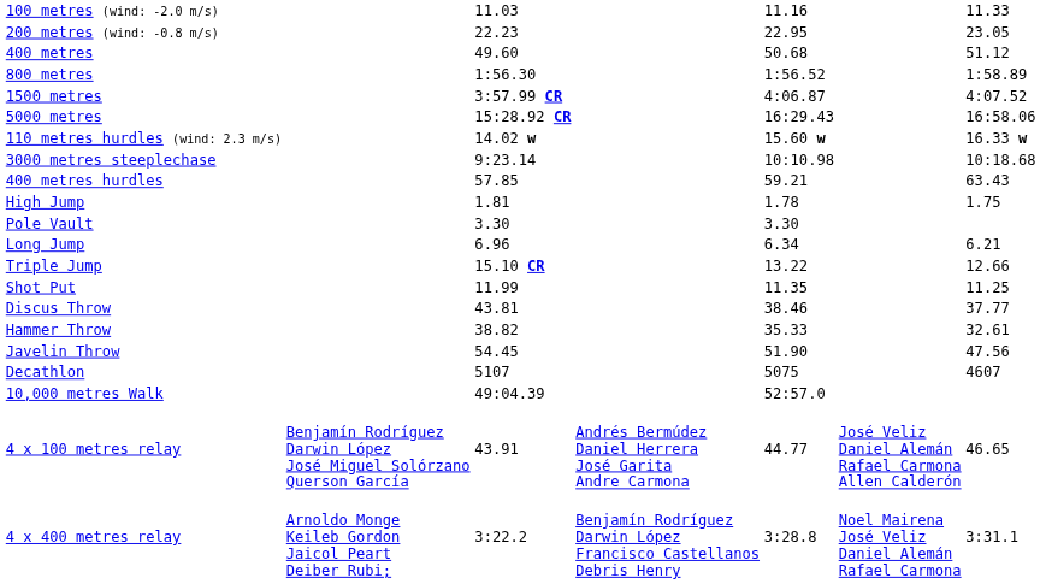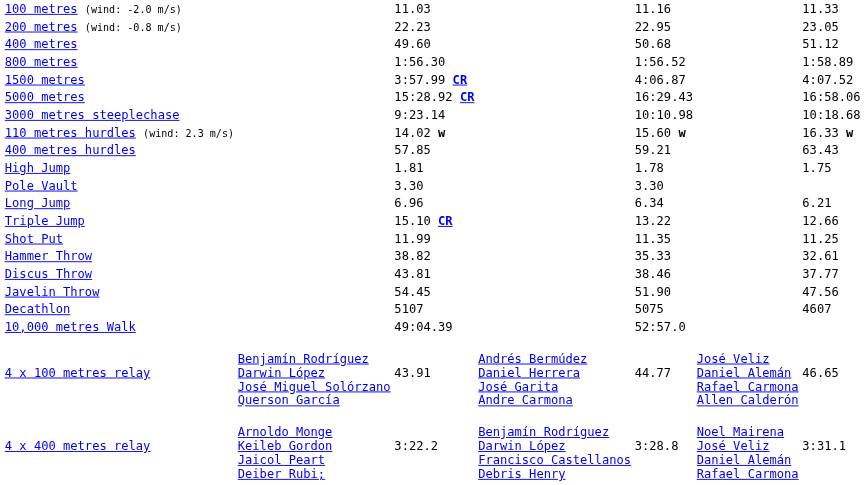 <table>
 <tr>
 <td><a href='#'>100 metres</a> <small>(wind: -2.0 m/s)</small></td>
 <td></td>
 <td>11.03</td>
 <td></td>
 <td>11.16</td>
 <td></td>
 <td>11.33</td>
 </tr>
 <tr>
 <td><a href='#'>200 metres</a> <small>(wind: -0.8 m/s)</small></td>
 <td></td>
 <td>22.23</td>
 <td></td>
 <td>22.95</td>
 <td></td>
 <td>23.05</td>
 </tr>
 <tr>
 <td><a href='#'>400 metres</a></td>
 <td></td>
 <td>49.60</td>
 <td></td>
 <td>50.68</td>
 <td></td>
 <td>51.12</td>
 </tr>
 <tr>
 <td><a href='#'>800 metres</a></td>
 <td></td>
 <td>1:56.30</td>
 <td></td>
 <td>1:56.52</td>
 <td></td>
 <td>1:58.89</td>
 </tr>
 <tr>
 <td><a href='#'>1500 metres</a></td>
 <td></td>
 <td>3:57.99 <strong><a href='#'>CR</a></strong></td>
 <td></td>
 <td>4:06.87</td>
 <td></td>
 <td>4:07.52</td>
 </tr>
 <tr>
 <td><a href='#'>5000 metres</a></td>
 <td></td>
 <td>15:28.92 <strong><a href='#'>CR</a></strong></td>
 <td></td>
 <td>16:29.43</td>
 <td></td>
 <td>16:58.06</td>
 </tr>
 <tr>
+<td><a href='#'>3000 metres steeplechase</a></td>
+<td></td>
+<td>9:23.14</td>
+<td></td>
+<td>10:10.98</td>
+<td></td>
+<td>10:18.68</td>
+</tr>
+<tr>
 <td><a href='#'>110 metres hurdles</a> <small>(wind: 2.3 m/s)</small></td>
 <td></td>
 <td>14.02 <strong>w</strong></td>
 <td></td>
 <td>15.60 <strong>w</strong></td>
 <td></td>
 <td>16.33 <strong>w</strong></td>
-</tr>
-<tr>
-<td><a href='#'>3000 metres steeplechase</a></td>
-<td></td>
-<td>9:23.14</td>
-<td></td>
-<td>10:10.98</td>
-<td></td>
-<td>10:18.68</td>
 </tr>
 <tr>
 <td><a href='#'>400 metres hurdles</a></td>
 <td></td>
 <td>57.85</td>
 <td></td>
 <td>59.21</td>
 <td></td>
 <td>63.43</td>
 </tr>
 <tr>
 <td><a href='#'>High Jump</a></td>
 <td></td>
 <td>1.81</td>
 <td></td>
 <td>1.78</td>
 <td> <br> </td>
 <td>1.75</td>
 </tr>
 <tr>
 <td><a href='#'>Pole Vault</a></td>
 <td></td>
 <td>3.30</td>
 <td></td>
 <td>3.30</td>
 <td></td>
 <td></td>
 </tr>
 <tr>
 <td><a href='#'>Long Jump</a></td>
 <td></td>
 <td>6.96</td>
 <td></td>
 <td>6.34</td>
 <td></td>
 <td>6.21</td>
 </tr>
 <tr>
 <td><a href='#'>Triple Jump</a></td>
 <td></td>
 <td>15.10 <strong><a href='#'>CR</a></strong></td>
 <td></td>
 <td>13.22</td>
 <td></td>
 <td>12.66</td>
 </tr>
 <tr>
 <td><a href='#'>Shot Put</a></td>
 <td></td>
 <td>11.99</td>
 <td></td>
 <td>11.35</td>
 <td></td>
 <td>11.25</td>
 </tr>
 <tr>
+<td><a href='#'>Hammer Throw</a></td>
+<td></td>
+<td>38.82</td>
+<td></td>
+<td>35.33</td>
+<td></td>
+<td>32.61</td>
+</tr>
+<tr>
 <td><a href='#'>Discus Throw</a></td>
 <td></td>
 <td>43.81</td>
 <td></td>
 <td>38.46</td>
 <td></td>
 <td>37.77</td>
-</tr>
-<tr>
-<td><a href='#'>Hammer Throw</a></td>
-<td></td>
-<td>38.82</td>
-<td></td>
-<td>35.33</td>
-<td></td>
-<td>32.61</td>
 </tr>
 <tr>
 <td><a href='#'>Javelin Throw</a></td>
 <td></td>
 <td>54.45</td>
 <td></td>
 <td>51.90</td>
 <td></td>
 <td>47.56</td>
 </tr>
 <tr>
 <td><a href='#'>Decathlon</a></td>
 <td></td>
 <td>5107</td>
 <td></td>
 <td>5075</td>
 <td></td>
 <td>4607</td>
 </tr>
 <tr>
 <td><a href='#'>10,000 metres Walk</a></td>
 <td></td>
 <td>49:04.39</td>
 <td></td>
 <td>52:57.0</td>
 <td></td>
 <td></td>
 </tr>
 <tr>
 <td><a href='#'>4 x 100 metres relay</a></td>
 <td> <br> <a href='#'>Benjamín Rodríguez</a> <br> <a href='#'>Darwin López</a> <br> <a href='#'>José Miguel Solórzano</a> <br> <a href='#'>Querson García</a></td>
 <td>43.91</td>
 <td> <br> <a href='#'>Andrés Bermúdez</a> <br> <a href='#'>Daniel Herrera</a> <br> <a href='#'>José Garita</a> <br> <a href='#'>Andre Carmona</a></td>
 <td>44.77</td>
 <td> <br> <a href='#'>José Veliz</a> <br> <a href='#'>Daniel Alemán</a> <br> <a href='#'>Rafael Carmona</a> <br> <a href='#'>Allen Calderón</a></td>
 <td>46.65</td>
 </tr>
 <tr>
 <td><a href='#'>4 x 400 metres relay</a></td>
 <td> <br> <a href='#'>Arnoldo Monge</a> <br> <a href='#'>Keileb Gordon</a> <br> <a href='#'>Jaicol Peart</a> <br> <a href='#'>Deiber Rubi;</a></td>
 <td>3:22.2</td>
 <td> <br> <a href='#'>Benjamín Rodríguez</a> <br> <a href='#'>Darwin López</a> <br> <a href='#'>Francisco Castellanos</a> <br> <a href='#'>Debris Henry</a></td>
 <td>3:28.8</td>
 <td> <br> <a href='#'>Noel Mairena</a> <br> <a href='#'>José Veliz</a> <br> <a href='#'>Daniel Alemán</a> <br> <a href='#'>Rafael Carmona</a></td>
 <td>3:31.1</td>
 </tr>
 </table>
